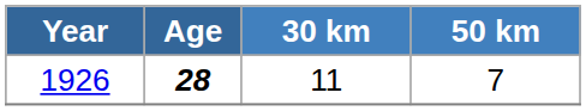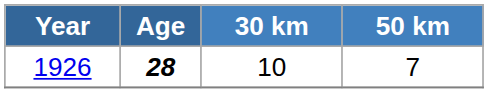 <table class="wikitable" style="font-size:95%; text-align:center; border:grey solid 1px; border-collapse:collapse; background:#ffffff;">
 <tr>
 <th style="background-color:#369; color:white; width:60px;"> Year </th>
 <th style="background-color:#369; color:white; width:40px;"> Age </th>
 <th style="background-color:#4180be; color:white; width:75px;"> 30 km </th>
 <th style="background-color:#4180be; color:white; width:75px;"> 50 km </th>
 </tr>
 <tr>
 <td><a href='#'>1926</a></td>
 <td><strong><em>28</em></strong></td>
-<td>11</td>
+<td>10</td>
 <td>7</td>
 </tr>
 <tr>
 </tr>
 </table>
